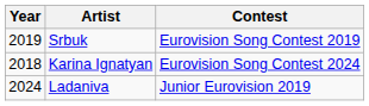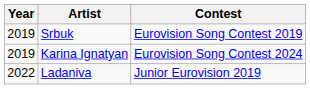 <table class="wikitable">
 <tr>
 <th>Year</th>
 <th>Artist</th>
 <th>Contest</th>
 </tr>
 <tr>
 <td>2019</td>
 <td><a href='#'>Srbuk</a></td>
 <td><a href='#'>Eurovision Song Contest 2019</a></td>
 </tr>
 <tr>
-<td>2018</td>
+<td>2019</td>
 <td><a href='#'>Karina Ignatyan</a></td>
 <td><a href='#'>Eurovision Song Contest 2024</a></td>
 </tr>
 <tr>
-<td>2024</td>
+<td>2022</td>
 <td><a href='#'>Ladaniva</a></td>
 <td><a href='#'>Junior Eurovision 2019</a></td>
 </tr>
 </table>
